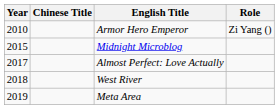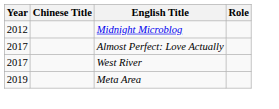 <table class="wikitable">
 <tr>
 <th>Year</th>
 <th>Chinese Title</th>
 <th>English Title</th>
 <th>Role</th>
 </tr>
 <tr>
-<td>2010</td>
-<td></td>
-<td><em>Armor Hero Emperor</em></td>
-<td>Zi Yang ()</td>
-</tr>
-<tr>
-<td>2015</td>
+<td>2012</td>
 <td></td>
 <td><em><a href='#'>Midnight Microblog</a></em></td>
 <td></td>
 </tr>
 <tr>
 <td>2017</td>
 <td></td>
 <td><em>Almost Perfect: Love Actually</em></td>
 <td></td>
 </tr>
 <tr>
-<td>2018</td>
+<td>2017</td>
 <td></td>
 <td><em>West River</em></td>
 <td></td>
 </tr>
 <tr>
 <td>2019</td>
 <td></td>
 <td><em>Meta Area</em></td>
 <td></td>
 </tr>
 </table>
